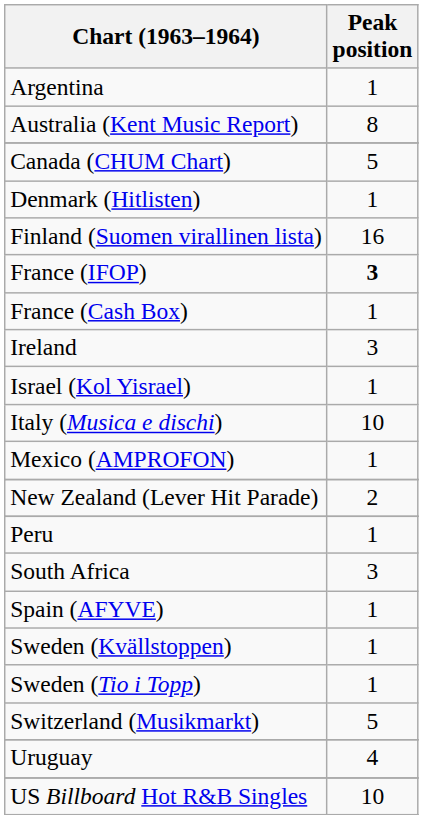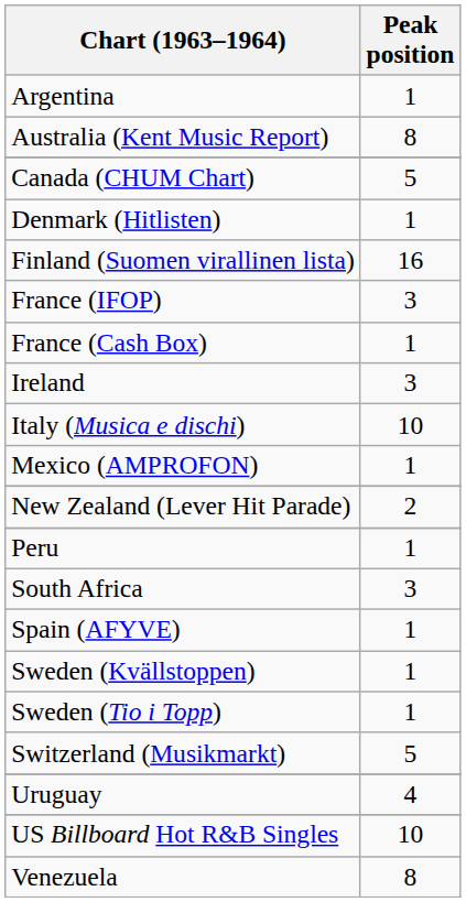 <table class="wikitable sortable">
 <tr>
 <th>Chart (1963–1964)</th>
 <th>Peak<br>position</th>
 </tr>
 <tr>
 <td>Argentina</td>
 <td align="center">1</td>
 </tr>
 <tr>
 <td>Australia (<a href='#'>Kent Music Report</a>)</td>
 <td style="text-align:center;">8</td>
 </tr>
 <tr>
 </tr>
 <tr>
 </tr>
 <tr>
 <td align="left">Canada (<a href='#'>CHUM Chart</a>)</td>
 <td style="text-align:center;">5</td>
 </tr>
 <tr>
 <td>Denmark (<a href='#'>Hitlisten</a>)</td>
 <td align="center">1</td>
 </tr>
 <tr>
 <td>Finland (<a href='#'>Suomen virallinen lista</a>)</td>
 <td style="text-align:center;">16</td>
 </tr>
 <tr>
 <td>France (<a href='#'>IFOP</a>)</td>
-<td style="text-align:center;"><strong>3</strong></td>
+<td style="text-align:center;">3</td>
 </tr>
 <tr>
 <td>France (<a href='#'>Cash Box</a>)</td>
 <td align="center">1</td>
 </tr>
 <tr>
 <td>Ireland</td>
 <td align="center">3</td>
-</tr>
-<tr>
-<td>Israel (<a href='#'>Kol Yisrael</a>)</td>
-<td align="center">1</td>
 </tr>
 <tr>
 <td>Italy (<em><a href='#'>Musica e dischi</a></em>)</td>
 <td align="center">10</td>
 </tr>
 <tr>
 <td>Mexico (<a href='#'>AMPROFON</a>)</td>
 <td align="center">1</td>
 </tr>
 <tr>
 </tr>
 <tr>
 <td>New Zealand (Lever Hit Parade)</td>
 <td align="center">2</td>
 </tr>
 <tr>
 </tr>
 <tr>
 <td>Peru</td>
 <td align="center">1</td>
 </tr>
 <tr>
 <td>South Africa</td>
 <td align="center">3</td>
 </tr>
 <tr>
 <td>Spain (<a href='#'>AFYVE</a>)</td>
 <td align="center">1</td>
 </tr>
 <tr>
 <td>Sweden (<a href='#'>Kvällstoppen</a>)</td>
 <td style="text-align:center;">1</td>
 </tr>
 <tr>
 <td>Sweden (<em><a href='#'>Tio i Topp</a></em>)</td>
 <td style="text-align:center;">1</td>
 </tr>
 <tr>
 <td>Switzerland (<a href='#'>Musikmarkt</a>)</td>
 <td style="text-align:center;">5</td>
 </tr>
 <tr>
 </tr>
 <tr>
 <td>Uruguay</td>
 <td align="center">4</td>
 </tr>
 <tr>
 </tr>
 <tr>
 <td align="left">US <em>Billboard</em> <a href='#'>Hot R&B Singles</a></td>
 <td style="text-align:center;">10</td>
 </tr>
 <tr>
+<td>Venezuela</td>
+<td align="center">8</td>
+</tr>
+<tr>
 </tr>
 </table>
